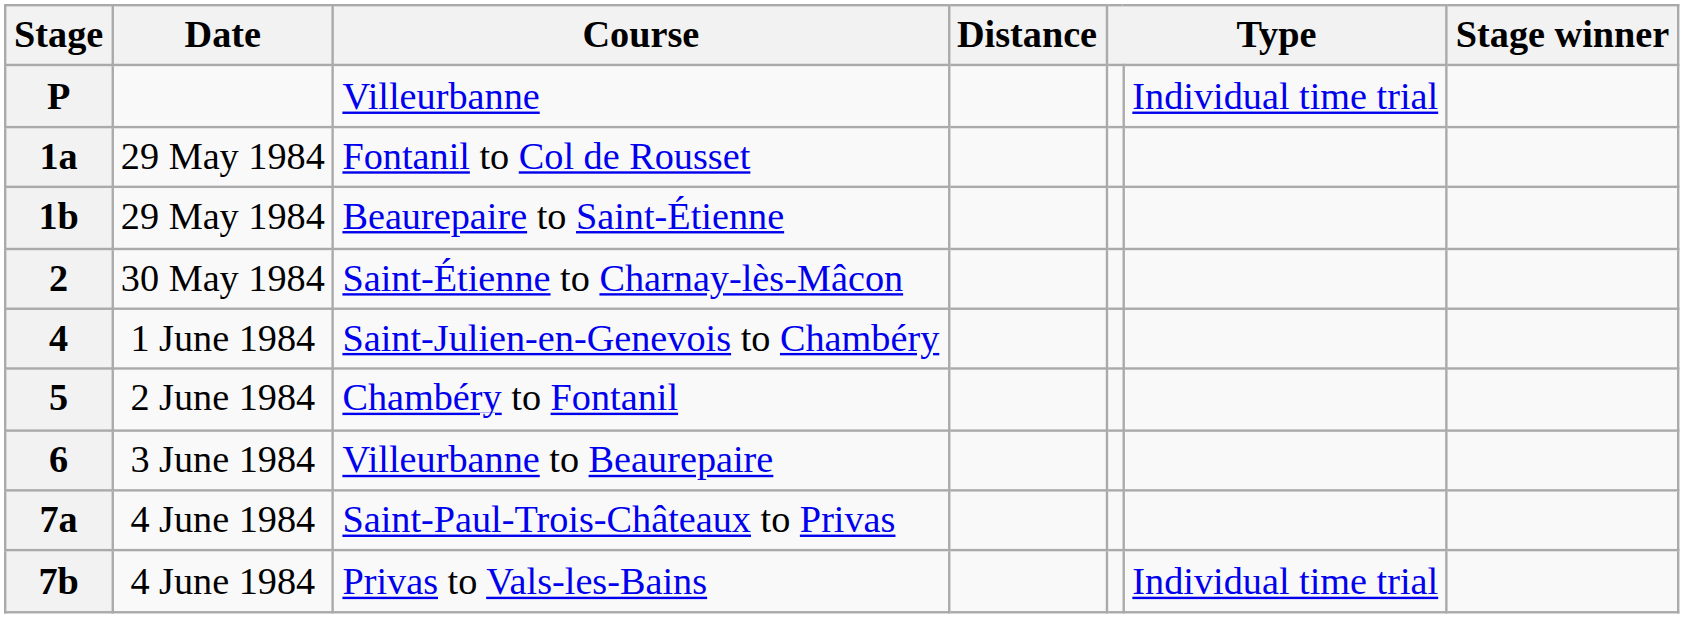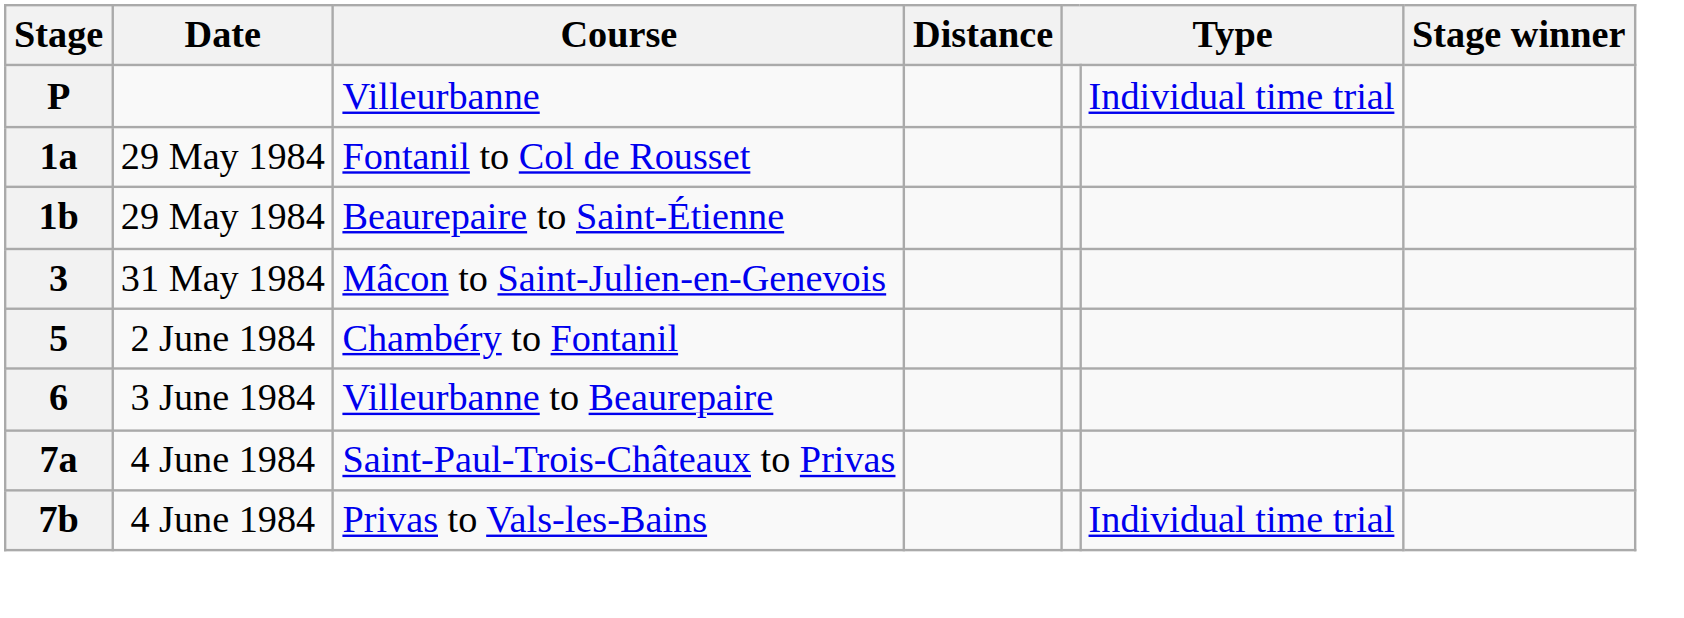 <table class="wikitable">
 <tr>
 <th scope="col">Stage</th>
 <th scope="col">Date</th>
 <th scope="col">Course</th>
 <th scope="col">Distance</th>
 <th scope="col" colspan="2">Type</th>
 <th scope="col">Stage winner</th>
 </tr>
 <tr>
 <th scope="row" style="text-align:center;">P</th>
 <td style="text-align:center;"></td>
 <td><a href='#'>Villeurbanne</a></td>
 <td style="text-align:center;"></td>
 <td></td>
 <td><a href='#'>Individual time trial</a></td>
 <td></td>
 </tr>
 <tr>
 <th scope="row" style="text-align:center;">1a</th>
 <td style="text-align:center;">29 May 1984</td>
 <td><a href='#'>Fontanil</a> to <a href='#'>Col de Rousset</a></td>
 <td style="text-align:center;"></td>
 <td></td>
 <td></td>
 <td></td>
 </tr>
 <tr>
 <th scope="row" style="text-align:center;">1b</th>
 <td style="text-align:center;">29 May 1984</td>
 <td><a href='#'>Beaurepaire</a> to <a href='#'>Saint-Étienne</a></td>
 <td style="text-align:center;"></td>
 <td></td>
 <td></td>
 <td></td>
 </tr>
 <tr>
-<th scope="row" style="text-align:center;">2</th>
-<td style="text-align:center;">30 May 1984</td>
-<td><a href='#'>Saint-Étienne</a> to <a href='#'>Charnay-lès-Mâcon</a></td>
-<td style="text-align:center;"></td>
-<td></td>
-<td></td>
-<td></td>
-</tr>
-<tr>
-<th scope="row" style="text-align:center;">4</th>
-<td style="text-align:center;">1 June 1984</td>
-<td><a href='#'>Saint-Julien-en-Genevois</a> to <a href='#'>Chambéry</a></td>
+<th scope="row" style="text-align:center;">3</th>
+<td style="text-align:center;">31 May 1984</td>
+<td><a href='#'>Mâcon</a> to <a href='#'>Saint-Julien-en-Genevois</a></td>
 <td style="text-align:center;"></td>
 <td></td>
 <td></td>
 <td></td>
 </tr>
 <tr>
 <th scope="row" style="text-align:center;">5</th>
 <td style="text-align:center;">2 June 1984</td>
 <td><a href='#'>Chambéry</a> to <a href='#'>Fontanil</a></td>
 <td style="text-align:center;"></td>
 <td></td>
 <td></td>
 <td></td>
 </tr>
 <tr>
 <th scope="row" style="text-align:center;">6</th>
 <td style="text-align:center;">3 June 1984</td>
 <td><a href='#'>Villeurbanne</a> to <a href='#'>Beaurepaire</a></td>
 <td style="text-align:center;"></td>
 <td></td>
 <td></td>
 <td></td>
 </tr>
 <tr>
 <th scope="row" style="text-align:center;">7a</th>
 <td style="text-align:center;">4 June 1984</td>
 <td><a href='#'>Saint-Paul-Trois-Châteaux</a> to <a href='#'>Privas</a></td>
 <td style="text-align:center;"></td>
 <td></td>
 <td></td>
 <td></td>
 </tr>
 <tr>
 <th scope="row" style="text-align:center;">7b</th>
 <td style="text-align:center;">4 June 1984</td>
 <td><a href='#'>Privas</a> to <a href='#'>Vals-les-Bains</a></td>
 <td style="text-align:center;"></td>
 <td></td>
 <td><a href='#'>Individual time trial</a></td>
 <td></td>
 </tr>
 </table>
